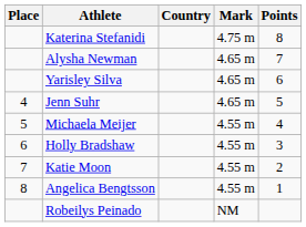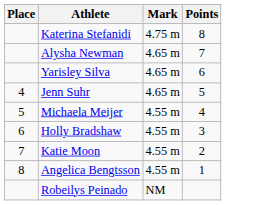 <table class="wikitable">
 <tr>
 <th>Place</th>
 <th>Athlete</th>
-<th>Country</th>
 <th>Mark</th>
 <th>Points</th>
 </tr>
 <tr>
 <td align=center></td>
 <td><a href='#'>Katerina Stefanidi</a></td>
-<td></td>
 <td>4.75 m</td>
 <td align=center>8</td>
 </tr>
 <tr>
 <td align=center></td>
 <td><a href='#'>Alysha Newman</a></td>
-<td></td>
 <td>4.65 m</td>
 <td align=center>7</td>
 </tr>
 <tr>
 <td align=center></td>
 <td><a href='#'>Yarisley Silva</a></td>
-<td></td>
 <td>4.65 m</td>
 <td align=center>6</td>
 </tr>
 <tr>
 <td align=center>4</td>
 <td><a href='#'>Jenn Suhr</a></td>
-<td></td>
 <td>4.65 m</td>
 <td align=center>5</td>
 </tr>
 <tr>
 <td align=center>5</td>
 <td><a href='#'>Michaela Meijer</a></td>
-<td></td>
 <td>4.55 m</td>
 <td align=center>4</td>
 </tr>
 <tr>
 <td align=center>6</td>
 <td><a href='#'>Holly Bradshaw</a></td>
-<td></td>
 <td>4.55 m</td>
 <td align=center>3</td>
 </tr>
 <tr>
 <td align=center>7</td>
 <td><a href='#'>Katie Moon</a></td>
-<td></td>
 <td>4.55 m</td>
 <td align=center>2</td>
 </tr>
 <tr>
 <td align=center>8</td>
 <td><a href='#'>Angelica Bengtsson</a></td>
-<td></td>
 <td>4.55 m</td>
 <td align=center>1</td>
 </tr>
 <tr>
 <td align=center></td>
 <td><a href='#'>Robeilys Peinado</a></td>
-<td></td>
 <td>NM</td>
 <td align=center></td>
 </tr>
 </table>
